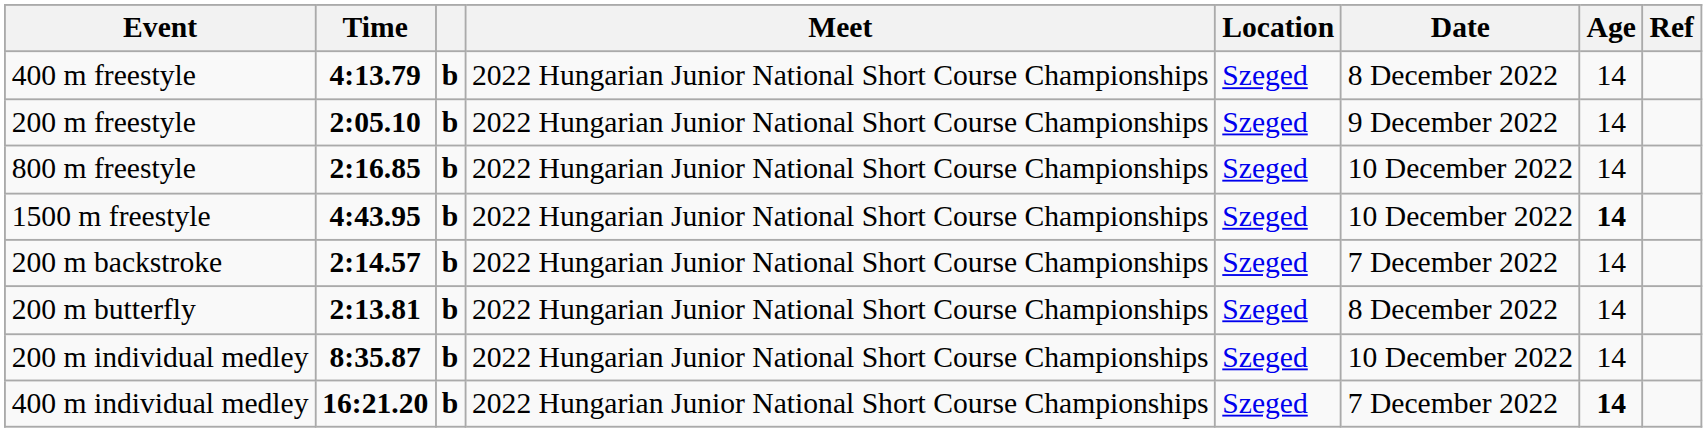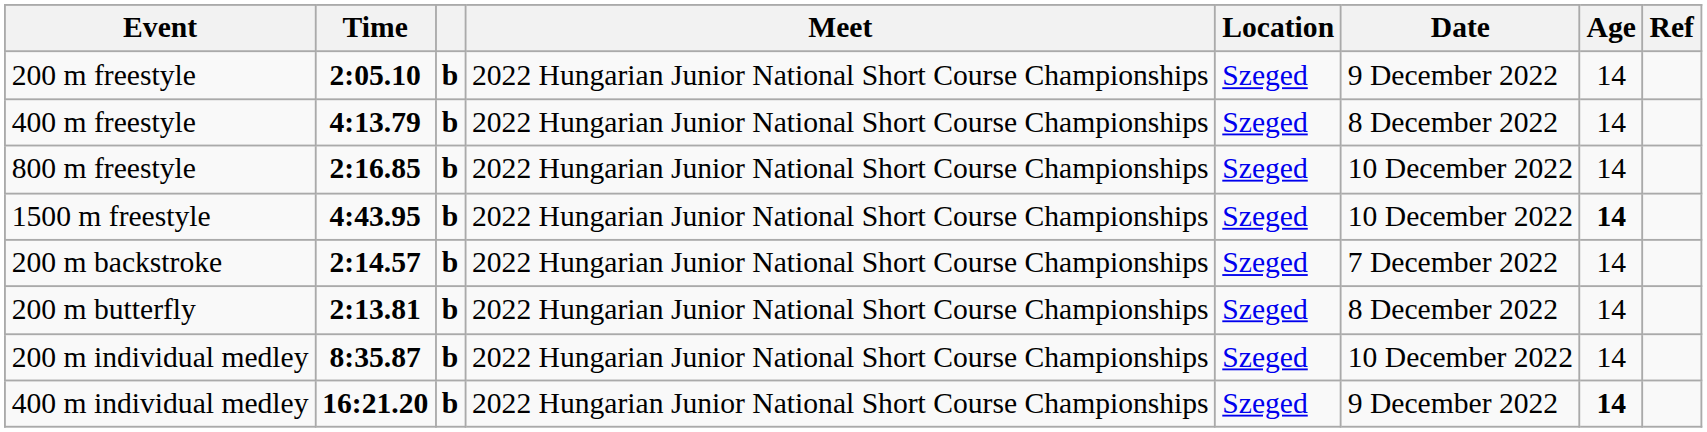 <table class="wikitable">
 <tr>
 <th>Event</th>
 <th>Time</th>
 <th></th>
 <th>Meet</th>
 <th>Location</th>
 <th>Date</th>
 <th>Age</th>
 <th>Ref</th>
 </tr>
 <tr>
+<td>200 m freestyle</td>
+<td style="text-align:center;"><strong>2:05.10</strong></td>
+<td><strong>b</strong></td>
+<td>2022 Hungarian Junior National Short Course Championships</td>
+<td><a href='#'>Szeged</a></td>
+<td>9 December 2022</td>
+<td style="text-align:center;">14</td>
+<td style="text-align:center;"></td>
+</tr>
+<tr>
 <td>400 m freestyle</td>
 <td style="text-align:center;"><strong>4:13.79</strong></td>
 <td><strong>b</strong></td>
 <td>2022 Hungarian Junior National Short Course Championships</td>
 <td><a href='#'>Szeged</a></td>
 <td>8 December 2022</td>
-<td style="text-align:center;">14</td>
-<td style="text-align:center;"></td>
-</tr>
-<tr>
-<td>200 m freestyle</td>
-<td style="text-align:center;"><strong>2:05.10</strong></td>
-<td><strong>b</strong></td>
-<td>2022 Hungarian Junior National Short Course Championships</td>
-<td><a href='#'>Szeged</a></td>
-<td>9 December 2022</td>
 <td style="text-align:center;">14</td>
 <td style="text-align:center;"></td>
 </tr>
 <tr>
 <td>800 m freestyle</td>
 <td style="text-align:center;"><strong>2:16.85</strong></td>
 <td><strong>b</strong></td>
 <td>2022 Hungarian Junior National Short Course Championships</td>
 <td><a href='#'>Szeged</a></td>
 <td>10 December 2022</td>
 <td style="text-align:center;">14</td>
 <td style="text-align:center;"></td>
 </tr>
 <tr>
 <td>1500 m freestyle</td>
 <td style="text-align:center;"><strong>4:43.95</strong></td>
 <td><strong>b</strong></td>
 <td>2022 Hungarian Junior National Short Course Championships</td>
 <td><a href='#'>Szeged</a></td>
 <td>10 December 2022</td>
 <td style="text-align:center;"><strong>14</strong></td>
 <td style="text-align:center;"></td>
 </tr>
 <tr>
 <td>200 m backstroke</td>
 <td style="text-align:center;"><strong>2:14.57</strong></td>
 <td><strong>b</strong></td>
 <td>2022 Hungarian Junior National Short Course Championships</td>
 <td><a href='#'>Szeged</a></td>
 <td>7 December 2022</td>
 <td style="text-align:center;">14</td>
 <td style="text-align:center;"></td>
 </tr>
 <tr>
 <td>200 m butterfly</td>
 <td style="text-align:center;"><strong>2:13.81</strong></td>
 <td><strong>b</strong></td>
 <td>2022 Hungarian Junior National Short Course Championships</td>
 <td><a href='#'>Szeged</a></td>
 <td>8 December 2022</td>
 <td style="text-align:center;">14</td>
 <td style="text-align:center;"></td>
 </tr>
 <tr>
 <td>200 m individual medley</td>
 <td style="text-align:center;"><strong>8:35.87</strong></td>
 <td><strong>b</strong></td>
 <td>2022 Hungarian Junior National Short Course Championships</td>
 <td><a href='#'>Szeged</a></td>
 <td>10 December 2022</td>
 <td style="text-align:center;">14</td>
 <td style="text-align:center;"></td>
 </tr>
 <tr>
 <td>400 m individual medley</td>
 <td style="text-align:center;"><strong>16:21.20</strong></td>
 <td><strong>b</strong></td>
 <td>2022 Hungarian Junior National Short Course Championships</td>
 <td><a href='#'>Szeged</a></td>
-<td>7 December 2022</td>
+<td>9 December 2022</td>
 <td style="text-align:center;"><strong>14</strong></td>
 <td style="text-align:center;"></td>
 </tr>
 </table>
